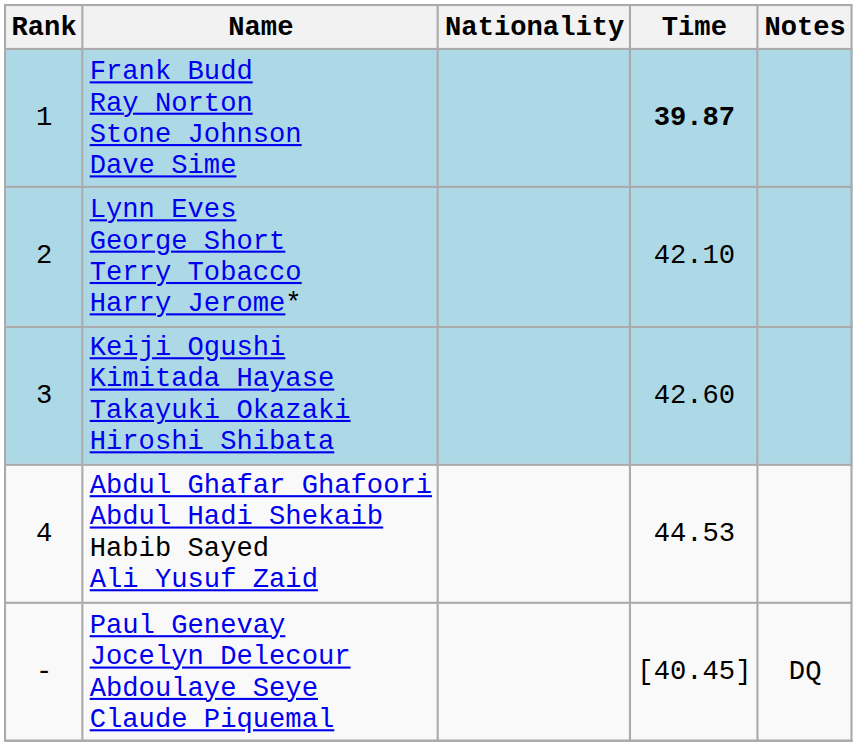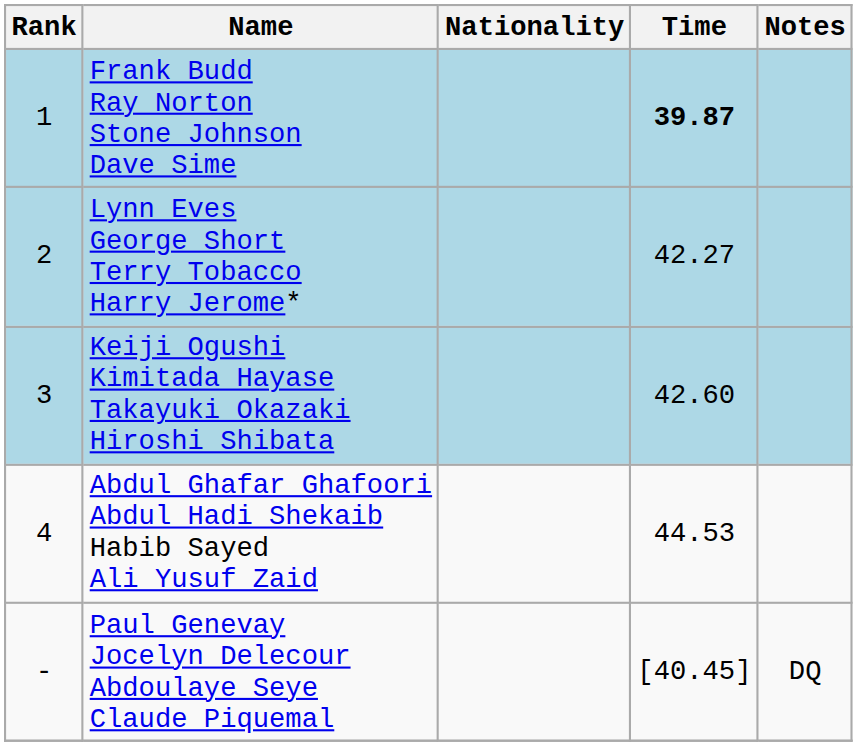 <table class="wikitable sortable" style="text-align:center">
 <tr>
 <th>Rank</th>
 <th>Name</th>
 <th>Nationality</th>
 <th>Time</th>
 <th>Notes</th>
 </tr>
 <tr bgcolor=lightblue>
 <td>1</td>
 <td align=left><a href='#'>Frank Budd</a><br><a href='#'>Ray Norton</a><br><a href='#'>Stone Johnson</a><br><a href='#'>Dave Sime</a></td>
 <td align=left></td>
 <td><strong>39.87</strong></td>
 <td></td>
 </tr>
 <tr bgcolor=lightblue>
 <td>2</td>
 <td align=left><a href='#'>Lynn Eves</a><br><a href='#'>George Short</a><br><a href='#'>Terry Tobacco</a><br><a href='#'>Harry Jerome</a>*</td>
 <td align=left></td>
-<td>42.10</td>
+<td>42.27</td>
 <td></td>
 </tr>
 <tr bgcolor=lightblue>
 <td>3</td>
 <td align=left><a href='#'>Keiji Ogushi</a><br><a href='#'>Kimitada Hayase</a><br><a href='#'>Takayuki Okazaki</a><br><a href='#'>Hiroshi Shibata</a></td>
 <td align=left></td>
 <td>42.60</td>
 <td></td>
 </tr>
 <tr>
 <td>4</td>
 <td align=left><a href='#'>Abdul Ghafar Ghafoori</a><br><a href='#'>Abdul Hadi Shekaib</a><br>Habib Sayed<br><a href='#'>Ali Yusuf Zaid</a></td>
 <td align=left></td>
 <td>44.53</td>
 <td></td>
 </tr>
 <tr>
 <td>-</td>
 <td align=left><a href='#'>Paul Genevay</a><br><a href='#'>Jocelyn Delecour</a><br><a href='#'>Abdoulaye Seye</a><br><a href='#'>Claude Piquemal</a></td>
 <td align=left></td>
 <td>[40.45]</td>
 <td>DQ</td>
 </tr>
 <tr>
 </tr>
 </table>
